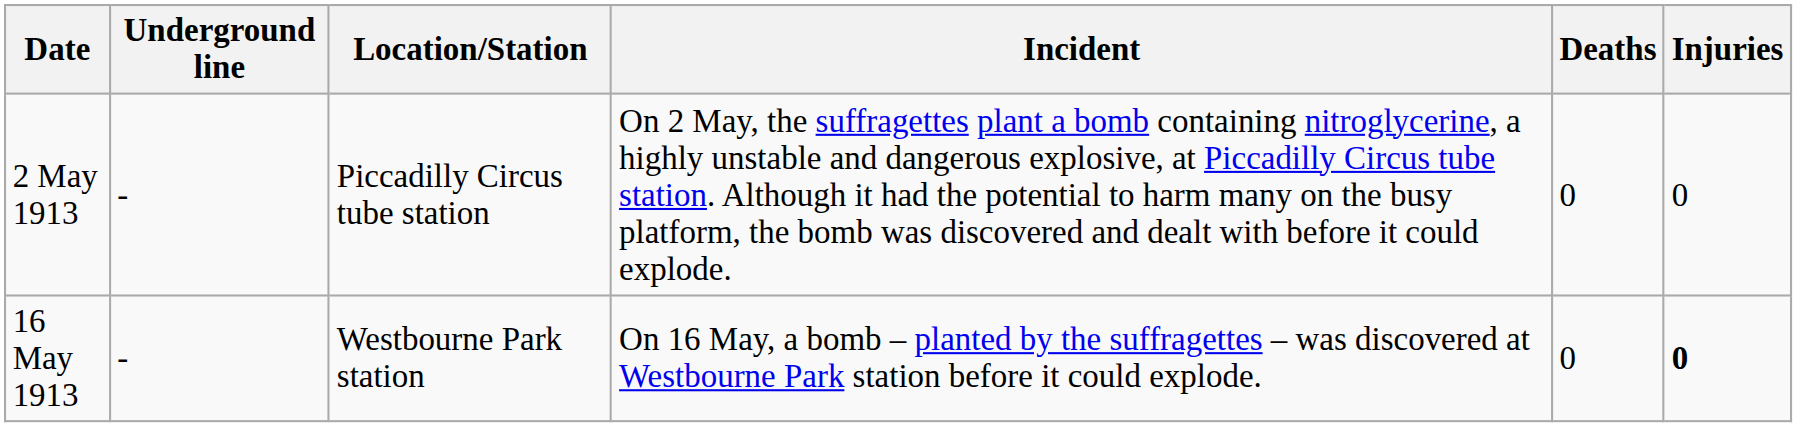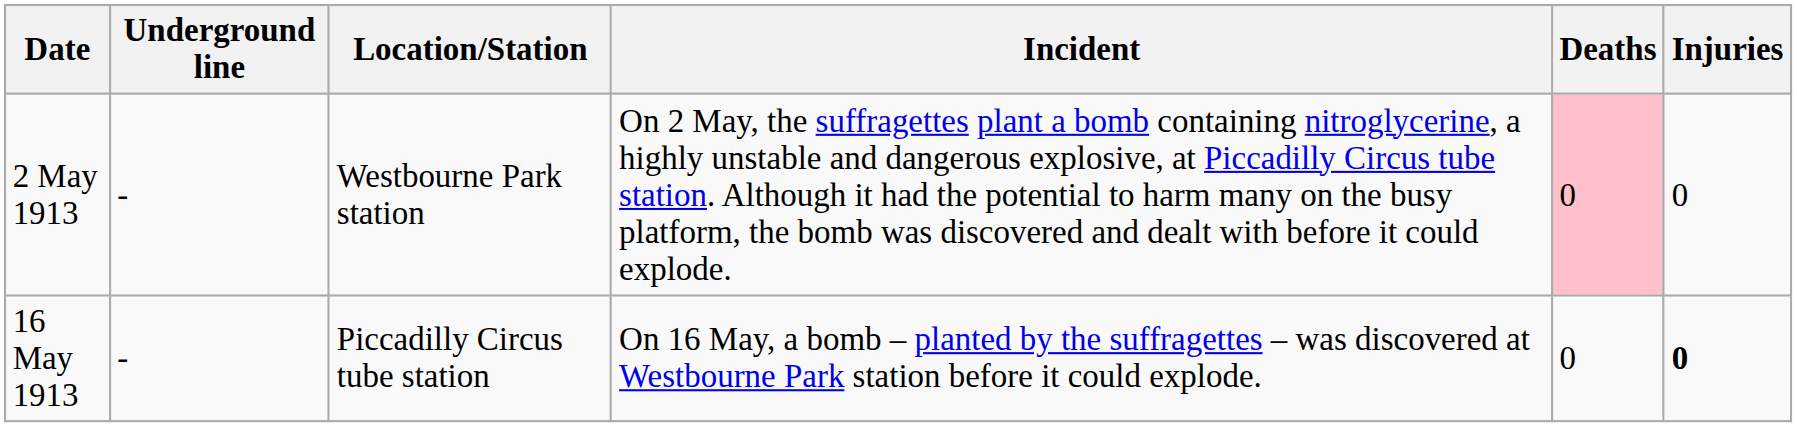 <table class="wikitable sortable">
 <tr>
 <th>Date</th>
 <th>Underground line</th>
 <th>Location/Station</th>
 <th>Incident</th>
 <th>Deaths</th>
 <th>Injuries</th>
 </tr>
 <tr>
 <td>2 May 1913</td>
 <td>-</td>
-<td>Piccadilly Circus tube station</td>
+<td>Westbourne Park station</td>
 <td>On 2 May, the <a href='#'>suffragettes</a> <a href='#'>plant a bomb</a> containing <a href='#'>nitroglycerine</a>, a highly unstable and dangerous explosive, at <a href='#'>Piccadilly Circus tube station</a>. Although it had the potential to harm many on the busy platform, the bomb was discovered and dealt with before it could explode.</td>
-<td>0</td>
+<td style="background: pink;">0</td>
 <td>0</td>
 </tr>
 <tr>
 <td>16 May 1913</td>
 <td>-</td>
-<td>Westbourne Park station</td>
+<td>Piccadilly Circus tube station</td>
 <td>On 16 May, a bomb – <a href='#'>planted by the suffragettes</a> – was discovered at <a href='#'>Westbourne Park</a> station before it could explode.</td>
 <td>0</td>
 <td><strong>0</strong></td>
 </tr>
 </table>
